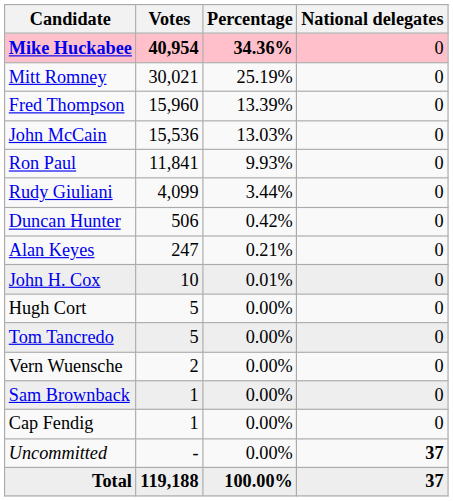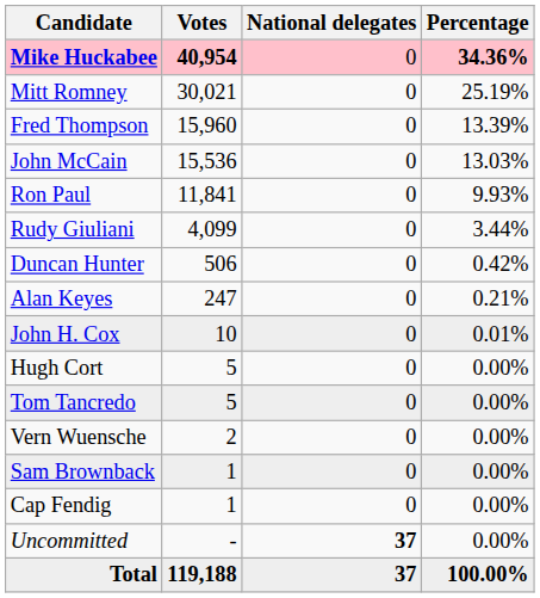 <table class="wikitable" style="text-align:right;">
 <tr>
 <th>Candidate</th>
 <th>Votes</th>
+<th>National delegates</th>
 <th>Percentage</th>
-<th>National delegates</th>
 </tr>
 <tr style="background:pink;">
 <td style="text-align:left;"><strong><a href='#'>Mike Huckabee</a></strong></td>
 <td><strong>40,954</strong></td>
+<td>0</td>
 <td><strong>34.36%</strong></td>
-<td>0</td>
 </tr>
 <tr>
 <td style="text-align:left;"><a href='#'>Mitt Romney</a></td>
 <td>30,021</td>
+<td>0</td>
 <td>25.19%</td>
-<td>0</td>
 </tr>
 <tr>
 <td style="text-align:left;"><a href='#'>Fred Thompson</a></td>
 <td>15,960</td>
+<td>0</td>
 <td>13.39%</td>
-<td>0</td>
 </tr>
 <tr>
 <td style="text-align:left;"><a href='#'>John McCain</a></td>
 <td>15,536</td>
+<td>0</td>
 <td>13.03%</td>
-<td>0</td>
 </tr>
 <tr>
 <td style="text-align:left;"><a href='#'>Ron Paul</a></td>
 <td>11,841</td>
+<td>0</td>
 <td>9.93%</td>
-<td>0</td>
 </tr>
 <tr>
 <td style="text-align:left;"><a href='#'>Rudy Giuliani</a></td>
 <td>4,099</td>
+<td>0</td>
 <td>3.44%</td>
-<td>0</td>
 </tr>
 <tr>
 <td style="text-align:left;"><a href='#'>Duncan Hunter</a></td>
 <td>506</td>
+<td>0</td>
 <td>0.42%</td>
-<td>0</td>
 </tr>
 <tr>
 <td style="text-align:left;"><a href='#'>Alan Keyes</a></td>
 <td>247</td>
+<td>0</td>
 <td>0.21%</td>
-<td>0</td>
 </tr>
 <tr style="background:#eee;">
 <td style="text-align:left;"><a href='#'>John H. Cox</a></td>
 <td>10</td>
+<td>0</td>
 <td>0.01%</td>
-<td>0</td>
 </tr>
 <tr>
 <td style="text-align:left;">Hugh Cort</td>
 <td>5</td>
+<td>0</td>
 <td>0.00%</td>
-<td>0</td>
 </tr>
 <tr style="background:#eee;">
 <td style="text-align:left;"><a href='#'>Tom Tancredo</a></td>
 <td>5</td>
+<td>0</td>
 <td>0.00%</td>
-<td>0</td>
 </tr>
 <tr>
 <td style="text-align:left;">Vern Wuensche</td>
 <td>2</td>
+<td>0</td>
 <td>0.00%</td>
-<td>0</td>
 </tr>
 <tr style="background:#eee;">
 <td style="text-align:left;"><a href='#'>Sam Brownback</a></td>
 <td>1</td>
+<td>0</td>
 <td>0.00%</td>
-<td>0</td>
 </tr>
 <tr>
 <td style="text-align:left;">Cap Fendig</td>
 <td>1</td>
+<td>0</td>
 <td>0.00%</td>
-<td>0</td>
 </tr>
 <tr>
 <td style="text-align:left;"><em>Uncommitted</em></td>
 <td>-</td>
+<td><strong>37</strong></td>
 <td>0.00%</td>
-<td><strong>37</strong></td>
 </tr>
 <tr style="background:#eee;">
 <td><strong>Total</strong></td>
 <td><strong>119,188</strong></td>
+<td><strong>37</strong></td>
 <td><strong>100.00%</strong></td>
-<td><strong>37</strong></td>
 </tr>
 </table>
